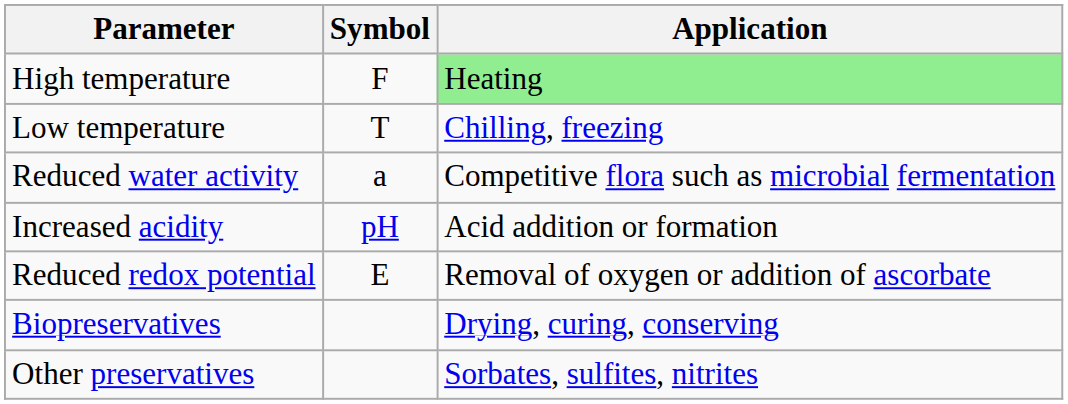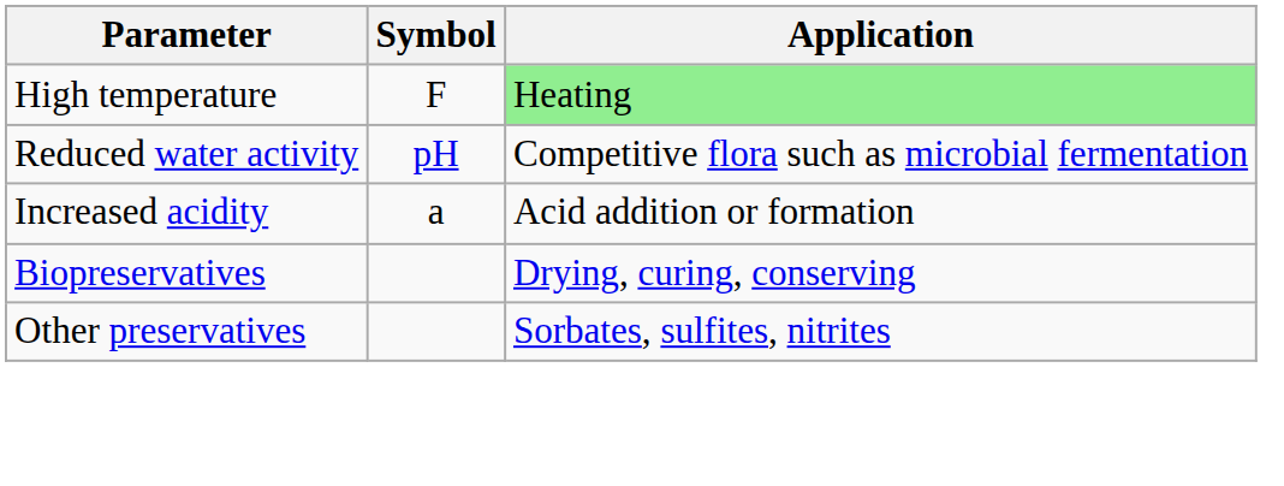 <table class="wikitable">
 <tr>
 <th>Parameter</th>
 <th>Symbol</th>
 <th>Application</th>
 </tr>
 <tr>
 <td>High temperature</td>
 <td style="text-align:center;">F</td>
 <td style="background: lightgreen;">Heating</td>
 </tr>
 <tr>
-<td>Low temperature</td>
-<td style="text-align:center;">T</td>
-<td><a href='#'>Chilling</a>, <a href='#'>freezing</a></td>
-</tr>
-<tr>
 <td>Reduced <a href='#'>water activity</a></td>
-<td style="text-align:center;">a</td>
+<td style="text-align:center;"><a href='#'>pH</a></td>
 <td>Competitive <a href='#'>flora</a> such as <a href='#'>microbial</a> <a href='#'>fermentation</a></td>
 </tr>
 <tr>
 <td>Increased <a href='#'>acidity</a></td>
-<td style="text-align:center;"><a href='#'>pH</a></td>
+<td style="text-align:center;">a</td>
 <td>Acid addition or formation</td>
-</tr>
-<tr>
-<td>Reduced <a href='#'>redox potential</a></td>
-<td style="text-align:center;">E</td>
-<td>Removal of oxygen or addition of <a href='#'>ascorbate</a></td>
 </tr>
 <tr>
 <td><a href='#'>Biopreservatives</a></td>
 <td></td>
 <td><a href='#'>Drying</a>, <a href='#'>curing</a>, <a href='#'>conserving</a></td>
 </tr>
 <tr>
 <td>Other <a href='#'>preservatives</a></td>
 <td></td>
 <td><a href='#'>Sorbates</a>, <a href='#'>sulfites</a>, <a href='#'>nitrites</a></td>
 </tr>
 </table>
